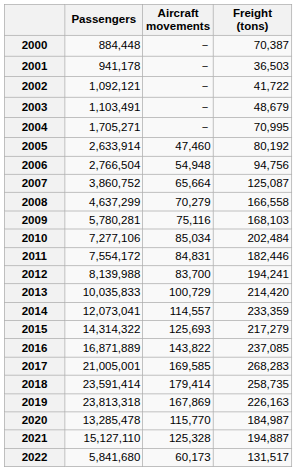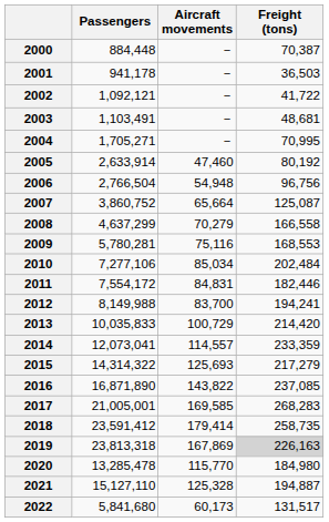 <table class="wikitable" style="text-align:right; width:400px; margin:auto;">
 <tr>
 <th style="width:75px"></th>
 <th style="width:100px">Passengers</th>
 <th style="width:75px">Aircraft movements</th>
 <th style="width:100px">Freight<br>(tons)</th>
 </tr>
 <tr>
 <th>2000</th>
 <td>884,448</td>
 <td>－</td>
 <td>70,387</td>
 </tr>
 <tr>
 <th>2001</th>
 <td>941,178</td>
 <td>－</td>
 <td>36,503</td>
 </tr>
 <tr>
 <th>2002</th>
 <td>1,092,121</td>
 <td>－</td>
 <td>41,722</td>
 </tr>
 <tr>
 <th>2003</th>
 <td>1,103,491</td>
 <td>－</td>
-<td>48,679</td>
+<td>48,681</td>
 </tr>
 <tr>
 <th>2004</th>
 <td>1,705,271</td>
 <td>－</td>
 <td>70,995</td>
 </tr>
 <tr>
 <th>2005</th>
 <td>2,633,914</td>
 <td>47,460</td>
 <td>80,192</td>
 </tr>
 <tr>
 <th>2006</th>
 <td>2,766,504</td>
 <td>54,948</td>
-<td>94,756</td>
+<td>96,756</td>
 </tr>
 <tr>
 <th>2007</th>
 <td>3,860,752</td>
 <td>65,664</td>
 <td>125,087</td>
 </tr>
 <tr>
 <th>2008</th>
 <td>4,637,299</td>
 <td>70,279</td>
 <td>166,558</td>
 </tr>
 <tr>
 <th>2009</th>
 <td>5,780,281</td>
 <td>75,116</td>
-<td>168,103</td>
+<td>168,553</td>
 </tr>
 <tr>
 <th>2010</th>
 <td>7,277,106</td>
 <td>85,034</td>
 <td>202,484</td>
 </tr>
 <tr>
 <th>2011</th>
 <td>7,554,172</td>
 <td>84,831</td>
 <td>182,446</td>
 </tr>
 <tr>
 <th>2012</th>
-<td>8,139,988</td>
+<td>8,149,988</td>
 <td>83,700</td>
 <td>194,241</td>
 </tr>
 <tr>
 <th>2013</th>
 <td>10,035,833</td>
 <td>100,729</td>
 <td>214,420</td>
 </tr>
 <tr>
 <th>2014</th>
 <td>12,073,041</td>
 <td>114,557</td>
 <td>233,359</td>
 </tr>
 <tr>
 <th>2015</th>
 <td>14,314,322</td>
 <td>125,693</td>
 <td>217,279</td>
 </tr>
 <tr>
 <th>2016</th>
-<td>16,871,889</td>
+<td>16,871,890</td>
 <td>143,822</td>
 <td>237,085</td>
 </tr>
 <tr>
 <th>2017</th>
 <td>21,005,001</td>
 <td>169,585</td>
 <td>268,283</td>
 </tr>
 <tr>
 <th>2018</th>
-<td>23,591,414</td>
+<td>23,591,412</td>
 <td>179,414</td>
 <td>258,735</td>
 </tr>
 <tr>
 <th>2019</th>
 <td>23,813,318</td>
 <td>167,869</td>
-<td>226,163</td>
+<td style="background: lightgrey;">226,163</td>
 </tr>
 <tr>
 <th>2020</th>
 <td>13,285,478</td>
 <td>115,770</td>
-<td>184,987</td>
+<td>184,980</td>
 </tr>
 <tr>
 <th>2021</th>
 <td>15,127,110</td>
 <td>125,328</td>
 <td>194,887</td>
 </tr>
 <tr>
 <th>2022</th>
 <td>5,841,680</td>
 <td>60,173</td>
 <td>131,517</td>
 </tr>
 </table>
